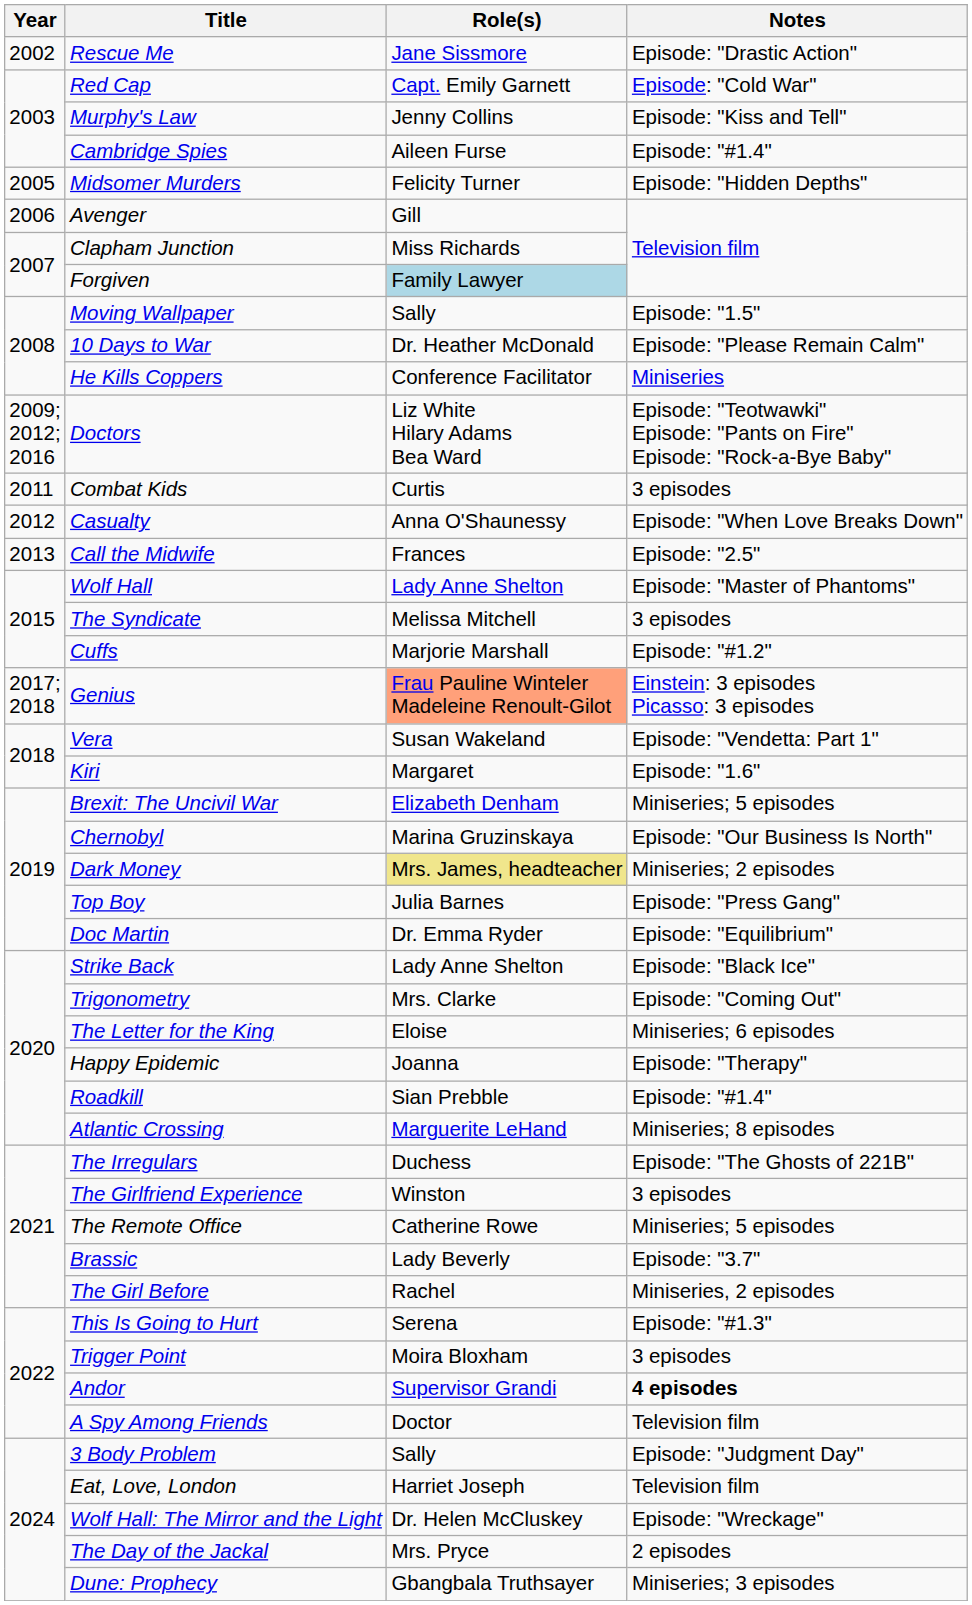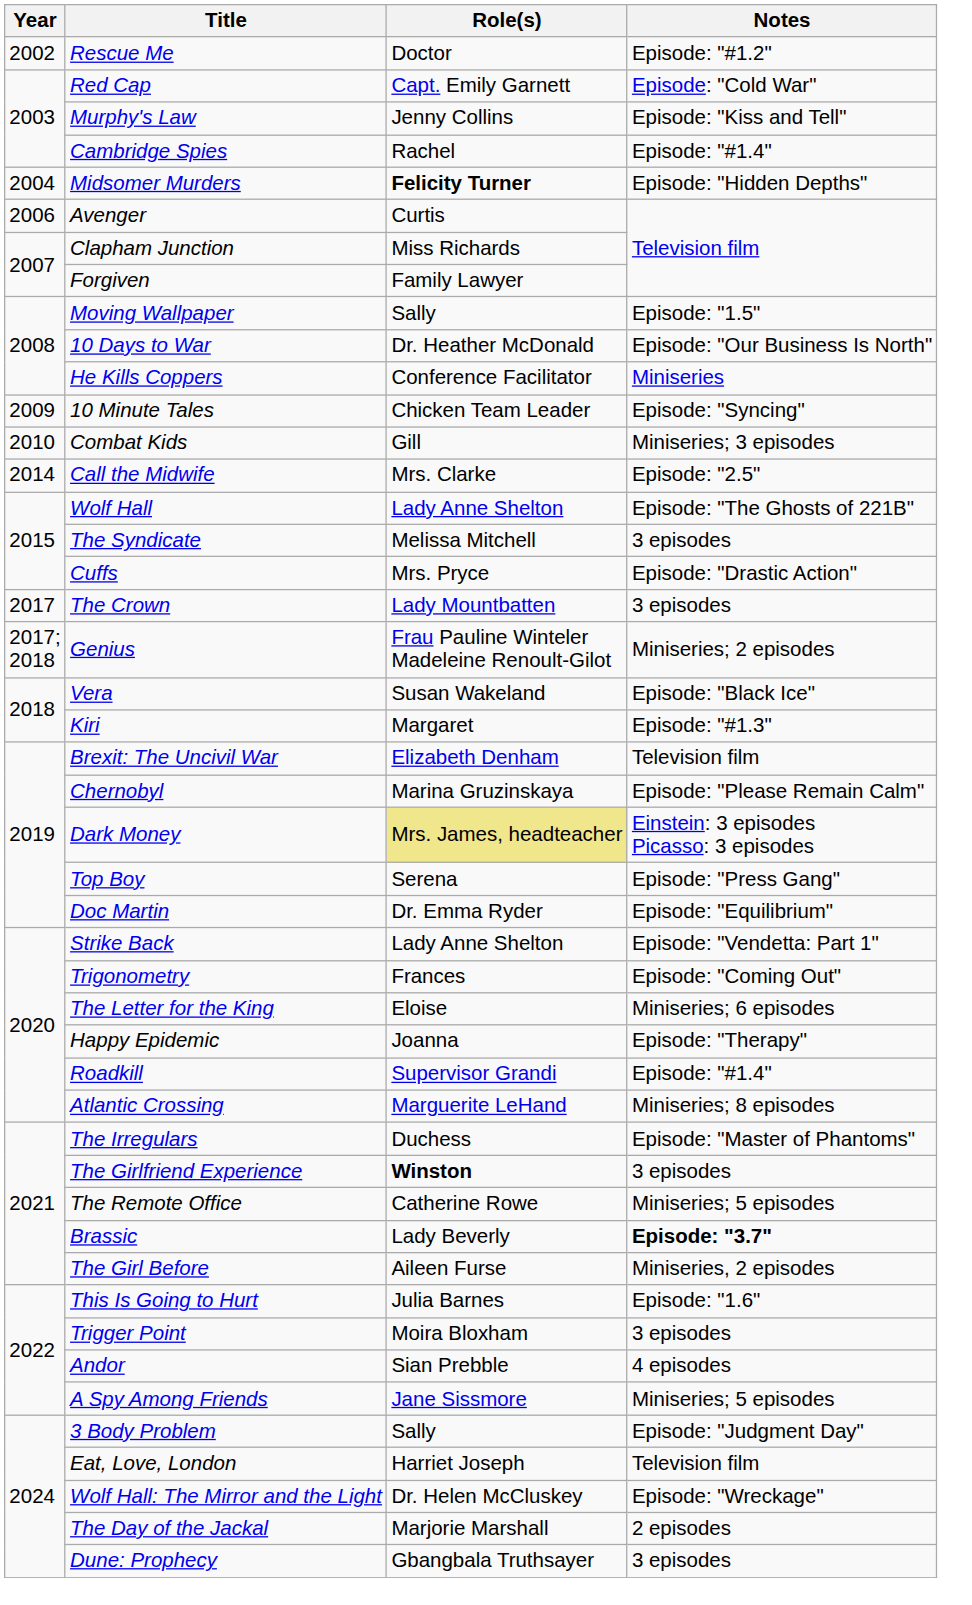 <table class="wikitable sortable">
 <tr>
 <th>Year</th>
 <th>Title</th>
 <th>Role(s)</th>
 <th>Notes</th>
 </tr>
 <tr>
 <td>2002</td>
 <td><em><a href='#'>Rescue Me</a></em></td>
-<td><a href='#'>Jane Sissmore</a></td>
-<td>Episode: "Drastic Action"</td>
+<td>Doctor</td>
+<td>Episode: "#1.2"</td>
 </tr>
 <tr>
 <td rowspan="3">2003</td>
 <td><em><a href='#'>Red Cap</a></em></td>
 <td><a href='#'>Capt.</a> Emily Garnett</td>
 <td><a href='#'>Episode</a>: "Cold War"</td>
 </tr>
 <tr>
 <td><em><a href='#'>Murphy's Law</a></em></td>
 <td>Jenny Collins</td>
 <td>Episode: "Kiss and Tell"</td>
 </tr>
 <tr>
 <td><em><a href='#'>Cambridge Spies</a></em></td>
-<td>Aileen Furse</td>
+<td>Rachel</td>
 <td>Episode: "#1.4"</td>
 </tr>
 <tr>
-<td>2005</td>
+<td>2004</td>
 <td><em><a href='#'>Midsomer Murders</a></em></td>
-<td>Felicity Turner</td>
+<td><strong>Felicity Turner</strong></td>
 <td>Episode: "Hidden Depths"</td>
 </tr>
 <tr>
 <td>2006</td>
 <td><em>Avenger</em></td>
-<td>Gill</td>
+<td>Curtis</td>
 <td rowspan="3"><a href='#'>Television film</a></td>
 </tr>
 <tr>
 <td rowspan="2">2007</td>
 <td><em>Clapham Junction</em></td>
 <td>Miss Richards</td>
 </tr>
 <tr>
 <td><em>Forgiven</em></td>
-<td style="background: lightblue;">Family Lawyer</td>
+<td>Family Lawyer</td>
 </tr>
 <tr>
 <td rowspan="3">2008</td>
 <td><em><a href='#'>Moving Wallpaper</a></em></td>
 <td>Sally</td>
 <td>Episode: "1.5"</td>
 </tr>
 <tr>
 <td><em><a href='#'>10 Days to War</a></em></td>
 <td>Dr. Heather McDonald</td>
-<td>Episode: "Please Remain Calm"</td>
+<td>Episode: "Our Business Is North"</td>
 </tr>
 <tr>
 <td><em><a href='#'>He Kills Coppers</a></em></td>
 <td>Conference Facilitator</td>
 <td><a href='#'>Miniseries</a></td>
 </tr>
 <tr>
-<td>2009;<br>2012;<br>2016</td>
-<td><em><a href='#'>Doctors</a></em></td>
-<td>Liz White<br>Hilary Adams<br>Bea Ward</td>
-<td>Episode: "Teotwawki"<br>Episode: "Pants on Fire"<br>Episode: "Rock-a-Bye Baby"</td>
+<td>2009</td>
+<td><em>10 Minute Tales</em></td>
+<td>Chicken Team Leader</td>
+<td>Episode: "Syncing"</td>
 </tr>
 <tr>
-<td>2011</td>
+<td>2010</td>
 <td><em>Combat Kids</em></td>
-<td>Curtis</td>
-<td>3 episodes</td>
+<td>Gill</td>
+<td>Miniseries; 3 episodes</td>
 </tr>
 <tr>
-<td>2012</td>
-<td><em><a href='#'>Casualty</a></em></td>
-<td>Anna O'Shaunessy</td>
-<td>Episode: "When Love Breaks Down"</td>
-</tr>
-<tr>
-<td>2013</td>
+<td>2014</td>
 <td><em><a href='#'>Call the Midwife</a></em></td>
-<td>Frances</td>
+<td>Mrs. Clarke</td>
 <td>Episode: "2.5"</td>
 </tr>
 <tr>
 <td rowspan="3">2015</td>
 <td><em><a href='#'>Wolf Hall</a></em></td>
 <td><a href='#'>Lady Anne Shelton</a></td>
-<td>Episode: "Master of Phantoms"</td>
+<td>Episode: "The Ghosts of 221B"</td>
 </tr>
 <tr>
 <td><em><a href='#'>The Syndicate</a></em></td>
 <td>Melissa Mitchell</td>
 <td>3 episodes</td>
 </tr>
 <tr>
 <td><em><a href='#'>Cuffs</a></em></td>
-<td>Marjorie Marshall</td>
-<td>Episode: "#1.2"</td>
+<td>Mrs. Pryce</td>
+<td>Episode: "Drastic Action"</td>
+</tr>
+<tr>
+<td>2017</td>
+<td><em><a href='#'>The Crown</a></em></td>
+<td><a href='#'>Lady Mountbatten</a></td>
+<td>3 episodes</td>
 </tr>
 <tr>
 <td>2017;<br>2018</td>
 <td><em><a href='#'>Genius</a></em></td>
-<td style="background: lightsalmon;"><a href='#'>Frau</a> Pauline Winteler<br>Madeleine Renoult-Gilot</td>
-<td><a href='#'>Einstein</a>: 3 episodes<br><a href='#'>Picasso</a>: 3 episodes</td>
+<td><a href='#'>Frau</a> Pauline Winteler<br>Madeleine Renoult-Gilot</td>
+<td>Miniseries; 2 episodes</td>
 </tr>
 <tr>
 <td rowspan="2">2018</td>
 <td><em><a href='#'>Vera</a></em></td>
 <td>Susan Wakeland</td>
-<td>Episode: "Vendetta: Part 1"</td>
+<td>Episode: "Black Ice"</td>
 </tr>
 <tr>
 <td><em><a href='#'>Kiri</a></em></td>
 <td>Margaret</td>
-<td>Episode: "1.6"</td>
+<td>Episode: "#1.3"</td>
 </tr>
 <tr>
 <td rowspan="5">2019</td>
 <td><em><a href='#'>Brexit: The Uncivil War</a></em></td>
 <td><a href='#'>Elizabeth Denham</a></td>
-<td>Miniseries; 5 episodes</td>
+<td>Television film</td>
 </tr>
 <tr>
 <td><em><a href='#'>Chernobyl</a></em></td>
 <td>Marina Gruzinskaya</td>
-<td>Episode: "Our Business Is North"</td>
+<td>Episode: "Please Remain Calm"</td>
 </tr>
 <tr>
 <td><em><a href='#'>Dark Money</a></em></td>
 <td style="background: khaki;">Mrs. James, headteacher</td>
-<td>Miniseries; 2 episodes</td>
+<td><a href='#'>Einstein</a>: 3 episodes<br><a href='#'>Picasso</a>: 3 episodes</td>
 </tr>
 <tr>
 <td><em><a href='#'>Top Boy</a></em></td>
-<td>Julia Barnes</td>
+<td>Serena</td>
 <td>Episode: "Press Gang"</td>
 </tr>
 <tr>
 <td><em><a href='#'>Doc Martin</a></em></td>
 <td>Dr. Emma Ryder</td>
 <td>Episode: "Equilibrium"</td>
 </tr>
 <tr>
 <td rowspan="6">2020</td>
 <td><em><a href='#'>Strike Back</a></em></td>
 <td>Lady Anne Shelton</td>
-<td>Episode: "Black Ice"</td>
+<td>Episode: "Vendetta: Part 1"</td>
 </tr>
 <tr>
 <td><em><a href='#'>Trigonometry</a></em></td>
-<td>Mrs. Clarke</td>
+<td>Frances</td>
 <td>Episode: "Coming Out"</td>
 </tr>
 <tr>
 <td><em><a href='#'>The Letter for the King</a></em></td>
 <td>Eloise</td>
 <td>Miniseries; 6 episodes</td>
 </tr>
 <tr>
 <td><em>Happy Epidemic</em></td>
 <td>Joanna</td>
 <td>Episode: "Therapy"</td>
 </tr>
 <tr>
 <td><em><a href='#'>Roadkill</a></em></td>
-<td>Sian Prebble</td>
+<td><a href='#'>Supervisor Grandi</a></td>
 <td>Episode: "#1.4"</td>
 </tr>
 <tr>
 <td><em><a href='#'>Atlantic Crossing</a></em></td>
 <td><a href='#'>Marguerite LeHand</a></td>
 <td>Miniseries; 8 episodes</td>
 </tr>
 <tr>
 <td rowspan="5">2021</td>
 <td><em><a href='#'>The Irregulars</a></em></td>
 <td>Duchess</td>
-<td>Episode: "The Ghosts of 221B"</td>
+<td>Episode: "Master of Phantoms"</td>
 </tr>
 <tr>
 <td><em><a href='#'>The Girlfriend Experience</a></em></td>
-<td>Winston</td>
+<td><strong>Winston</strong></td>
 <td>3 episodes</td>
 </tr>
 <tr>
 <td><em>The Remote Office</em></td>
 <td>Catherine Rowe</td>
 <td>Miniseries; 5 episodes</td>
 </tr>
 <tr>
 <td><em><a href='#'>Brassic</a></em></td>
 <td>Lady Beverly</td>
-<td>Episode: "3.7"</td>
+<td><strong>Episode: "3.7"</strong></td>
 </tr>
 <tr>
 <td><em><a href='#'>The Girl Before</a></em></td>
-<td>Rachel</td>
+<td>Aileen Furse</td>
 <td>Miniseries, 2 episodes</td>
 </tr>
 <tr>
 <td rowspan="4">2022</td>
 <td><em><a href='#'>This Is Going to Hurt</a></em></td>
-<td>Serena</td>
-<td>Episode: "#1.3"</td>
+<td>Julia Barnes</td>
+<td>Episode: "1.6"</td>
 </tr>
 <tr>
 <td><em><a href='#'>Trigger Point</a></em></td>
 <td>Moira Bloxham</td>
 <td>3 episodes</td>
 </tr>
 <tr>
 <td><em><a href='#'>Andor</a></em></td>
-<td><a href='#'>Supervisor Grandi</a></td>
-<td><strong>4 episodes</strong></td>
+<td>Sian Prebble</td>
+<td>4 episodes</td>
 </tr>
 <tr>
 <td><em><a href='#'>A Spy Among Friends</a></em></td>
-<td>Doctor</td>
-<td>Television film</td>
+<td><a href='#'>Jane Sissmore</a></td>
+<td>Miniseries; 5 episodes</td>
 </tr>
 <tr>
 <td rowspan="5">2024</td>
 <td><em><a href='#'>3 Body Problem</a></em></td>
 <td>Sally</td>
 <td>Episode: "Judgment Day"</td>
 </tr>
 <tr>
 <td><em>Eat, Love, London</em></td>
 <td>Harriet Joseph</td>
 <td>Television film</td>
 </tr>
 <tr>
 <td><em><a href='#'>Wolf Hall: The Mirror and the Light</a></em></td>
 <td>Dr. Helen McCluskey</td>
 <td>Episode: "Wreckage"</td>
 </tr>
 <tr>
 <td><em><a href='#'>The Day of the Jackal</a></em></td>
-<td>Mrs. Pryce</td>
+<td>Marjorie Marshall</td>
 <td>2 episodes</td>
 </tr>
 <tr>
 <td><em><a href='#'>Dune: Prophecy</a></em></td>
 <td>Gbangbala Truthsayer</td>
-<td>Miniseries; 3 episodes</td>
+<td>3 episodes</td>
 </tr>
 </table>
